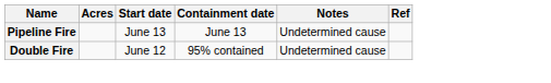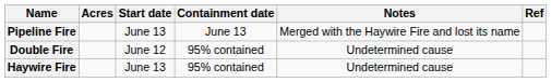 <table class="wikitable sortable plainrowheaders mw-collapsible" style="text-align:center;">
 <tr>
 <th scope="col">Name</th>
 <th scope="col">Acres</th>
 <th scope="col">Start date</th>
 <th scope="col">Containment date</th>
 <th scope="col">Notes</th>
 <th scope="col" class="unsortable">Ref</th>
 </tr>
 <tr>
 <th scope="row">Pipeline Fire</th>
 <td></td>
 <td>June 13</td>
 <td>June 13</td>
-<td>Undetermined cause</td>
+<td>Merged with the Haywire Fire and lost its name</td>
 <td></td>
 </tr>
 <tr>
 <th scope="row">Double Fire</th>
 <td></td>
 <td>June 12</td>
 <td>95% contained</td>
 <td>Undetermined cause</td>
 <td></td>
 </tr>
+<tr>
+<th scope="row">Haywire Fire</th>
+<td></td>
+<td>June 13</td>
+<td>95% contained</td>
+<td>Undetermined cause</td>
+<td></td>
+</tr>
 </table>
